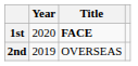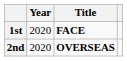 <table class="wikitable">
 <tr>
 <th></th>
 <th>Year</th>
 <th>Title</th>
 <th></th>
 </tr>
 <tr>
 <th>1st</th>
 <td>2020</td>
 <td><strong>FACE</strong></td>
 <td></td>
 </tr>
 <tr>
 <th>2nd</th>
-<td>2019</td>
-<td>OVERSEAS</td>
+<td>2020</td>
+<td><strong>OVERSEAS</strong></td>
 <td></td>
 </tr>
 </table>
